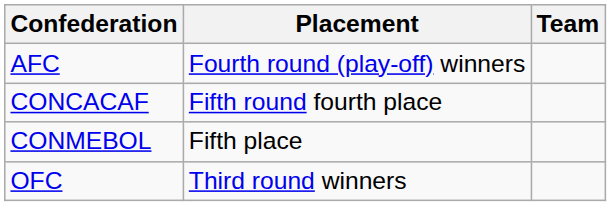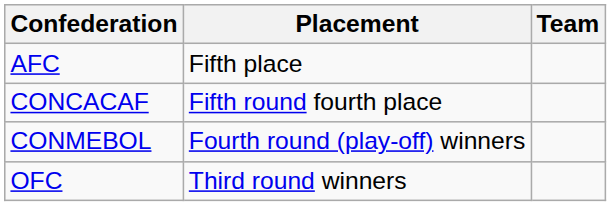 <table class=wikitable>
 <tr>
 <th>Confederation</th>
 <th>Placement</th>
 <th>Team</th>
 </tr>
 <tr>
 <td><a href='#'>AFC</a></td>
-<td><a href='#'>Fourth round (play-off)</a> winners</td>
+<td>Fifth place</td>
 <td></td>
 </tr>
 <tr>
 <td><a href='#'>CONCACAF</a></td>
 <td><a href='#'>Fifth round</a> fourth place</td>
 <td></td>
 </tr>
 <tr>
 <td><a href='#'>CONMEBOL</a></td>
-<td>Fifth place</td>
+<td><a href='#'>Fourth round (play-off)</a> winners</td>
 <td></td>
 </tr>
 <tr>
 <td><a href='#'>OFC</a></td>
 <td><a href='#'>Third round</a> winners</td>
 <td></td>
 </tr>
 </table>
